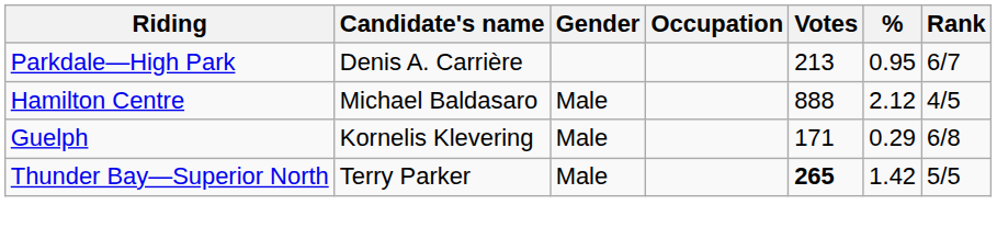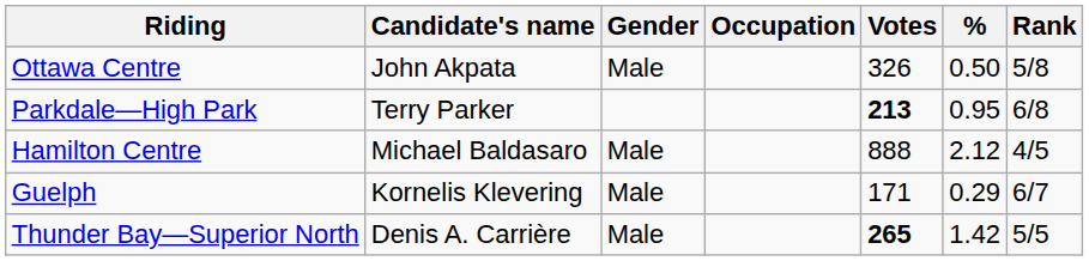 <table class="wikitable sortable">
 <tr>
 <th>Riding<br></th>
 <th>Candidate's name</th>
 <th>Gender</th>
 <th>Occupation</th>
 <th>Votes</th>
 <th>%</th>
 <th>Rank</th>
 </tr>
 <tr>
+<td><a href='#'>Ottawa Centre</a></td>
+<td>John Akpata</td>
+<td>Male</td>
+<td></td>
+<td>326</td>
+<td>0.50</td>
+<td>5/8</td>
+</tr>
+<tr>
 <td><a href='#'>Parkdale—High Park</a></td>
-<td>Denis A. Carrière</td>
+<td>Terry Parker</td>
 <td></td>
 <td></td>
-<td>213</td>
+<td><strong>213</strong></td>
 <td>0.95</td>
-<td>6/7</td>
+<td>6/8</td>
 </tr>
 <tr>
 <td><a href='#'>Hamilton Centre</a></td>
 <td>Michael Baldasaro</td>
 <td>Male</td>
 <td></td>
 <td>888</td>
 <td>2.12</td>
 <td>4/5</td>
 </tr>
 <tr>
 <td><a href='#'>Guelph</a></td>
 <td>Kornelis Klevering</td>
 <td>Male</td>
 <td></td>
 <td>171</td>
 <td>0.29</td>
-<td>6/8</td>
+<td>6/7</td>
 </tr>
 <tr>
 <td><a href='#'>Thunder Bay—Superior North</a></td>
-<td>Terry Parker</td>
+<td>Denis A. Carrière</td>
 <td>Male</td>
 <td></td>
 <td><strong>265</strong></td>
 <td>1.42</td>
 <td>5/5</td>
 </tr>
 </table>
